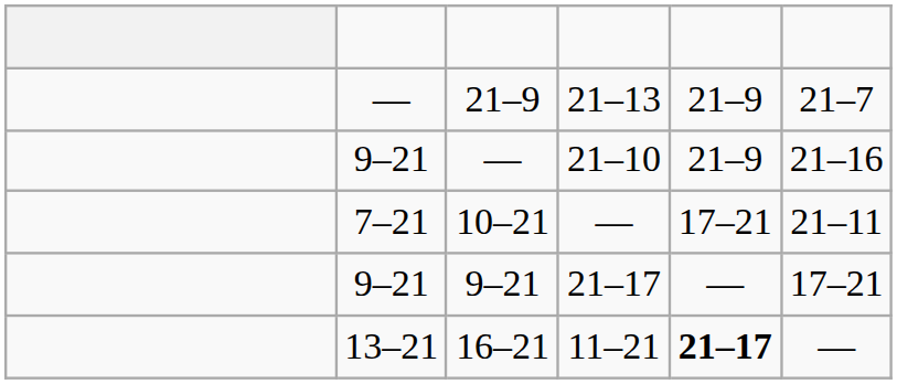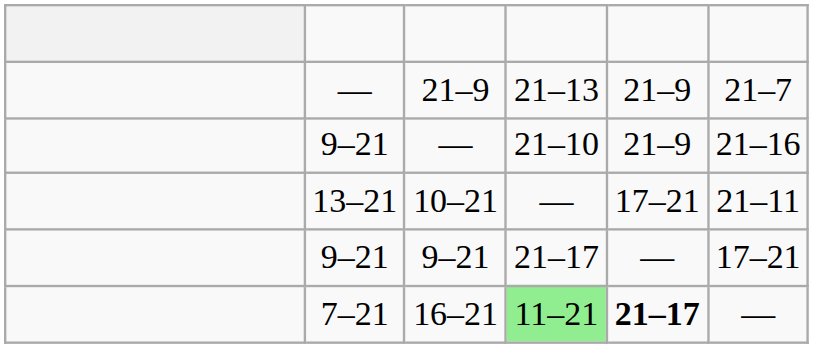 <table class="wikitable" style="text-align:center; font-size:90%;">
 <tr>
 <th width=120> </th>
 <td><strong></strong></td>
 <td><strong></strong></td>
 <td><strong></strong></td>
 <td><strong></strong></td>
 <td><strong></strong></td>
 </tr>
 <tr>
 <td style="text-align:left;"></td>
 <td>—</td>
 <td>21–9</td>
 <td>21–13</td>
 <td>21–9</td>
 <td>21–7</td>
 </tr>
 <tr>
 <td style="text-align:left;"></td>
 <td>9–21</td>
 <td>—</td>
 <td>21–10</td>
 <td>21–9</td>
 <td>21–16</td>
 </tr>
 <tr>
 <td style="text-align:left;"></td>
-<td>7–21</td>
+<td>13–21</td>
 <td>10–21</td>
 <td>—</td>
 <td>17–21</td>
 <td>21–11</td>
 </tr>
 <tr>
 <td style="text-align:left;"></td>
 <td>9–21</td>
 <td>9–21</td>
 <td>21–17</td>
 <td>—</td>
 <td>17–21</td>
 </tr>
 <tr>
 <td style="text-align:left;"></td>
-<td>13–21</td>
+<td>7–21</td>
 <td>16–21</td>
-<td>11–21</td>
+<td style="background: lightgreen;">11–21</td>
 <td><strong>21–17</strong></td>
 <td>—</td>
 </tr>
 </table>
